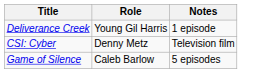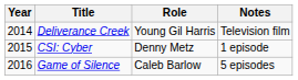 <table class="wikitable sortable">
 <tr>
+<th>Year</th>
 <th>Title</th>
 <th>Role</th>
 <th>Notes</th>
 </tr>
 <tr>
+<td>2014</td>
 <td><em><a href='#'>Deliverance Creek</a></em></td>
 <td>Young Gil Harris</td>
+<td>Television film</td>
+</tr>
+<tr>
+<td>2015</td>
+<td><em><a href='#'>CSI: Cyber</a></em></td>
+<td>Denny Metz</td>
 <td>1 episode</td>
 </tr>
 <tr>
-<td><em><a href='#'>CSI: Cyber</a></em></td>
-<td>Denny Metz</td>
-<td>Television film</td>
-</tr>
-<tr>
+<td>2016</td>
 <td><em><a href='#'>Game of Silence</a></em></td>
 <td>Caleb Barlow</td>
 <td>5 episodes</td>
 </tr>
 </table>
